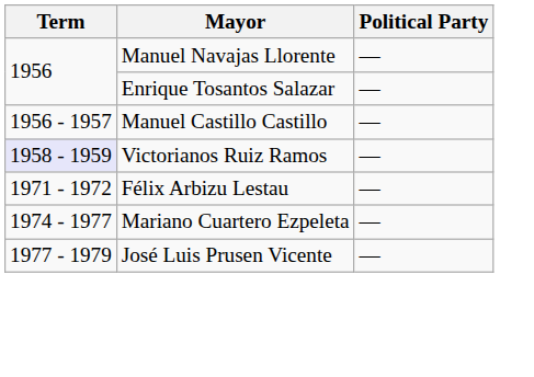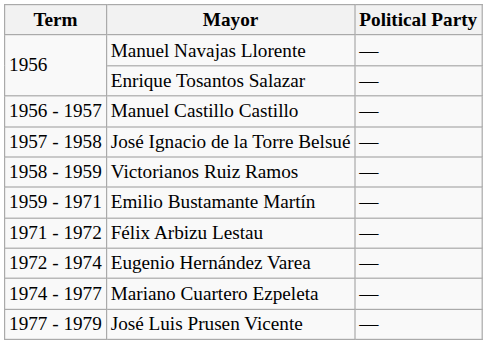 <table class="wikitable">
 <tr>
 <th>Term</th>
 <th>Mayor</th>
 <th>Political Party</th>
 </tr>
 <tr>
 <td rowspan="2">1956</td>
 <td>Manuel Navajas Llorente</td>
 <td>—</td>
 </tr>
 <tr>
 <td>Enrique Tosantos Salazar</td>
 <td>—</td>
 </tr>
 <tr>
 <td>1956 - 1957</td>
 <td>Manuel Castillo Castillo</td>
 <td>—</td>
 </tr>
 <tr>
-<td style="background: lavender;">1958 - 1959</td>
+<td>1957 - 1958</td>
+<td>José Ignacio de la Torre Belsué</td>
+<td>—</td>
+</tr>
+<tr>
+<td>1958 - 1959</td>
 <td>Victorianos Ruiz Ramos</td>
+<td>—</td>
+</tr>
+<tr>
+<td>1959 - 1971</td>
+<td>Emilio Bustamante Martín</td>
 <td>—</td>
 </tr>
 <tr>
 <td>1971 - 1972</td>
 <td>Félix Arbizu Lestau</td>
+<td>—</td>
+</tr>
+<tr>
+<td>1972 - 1974</td>
+<td>Eugenio Hernández Varea</td>
 <td>—</td>
 </tr>
 <tr>
 <td>1974 - 1977</td>
 <td>Mariano Cuartero Ezpeleta</td>
 <td>—</td>
 </tr>
 <tr>
 <td>1977 - 1979</td>
 <td>José Luis Prusen Vicente</td>
 <td>—</td>
 </tr>
 </table>
